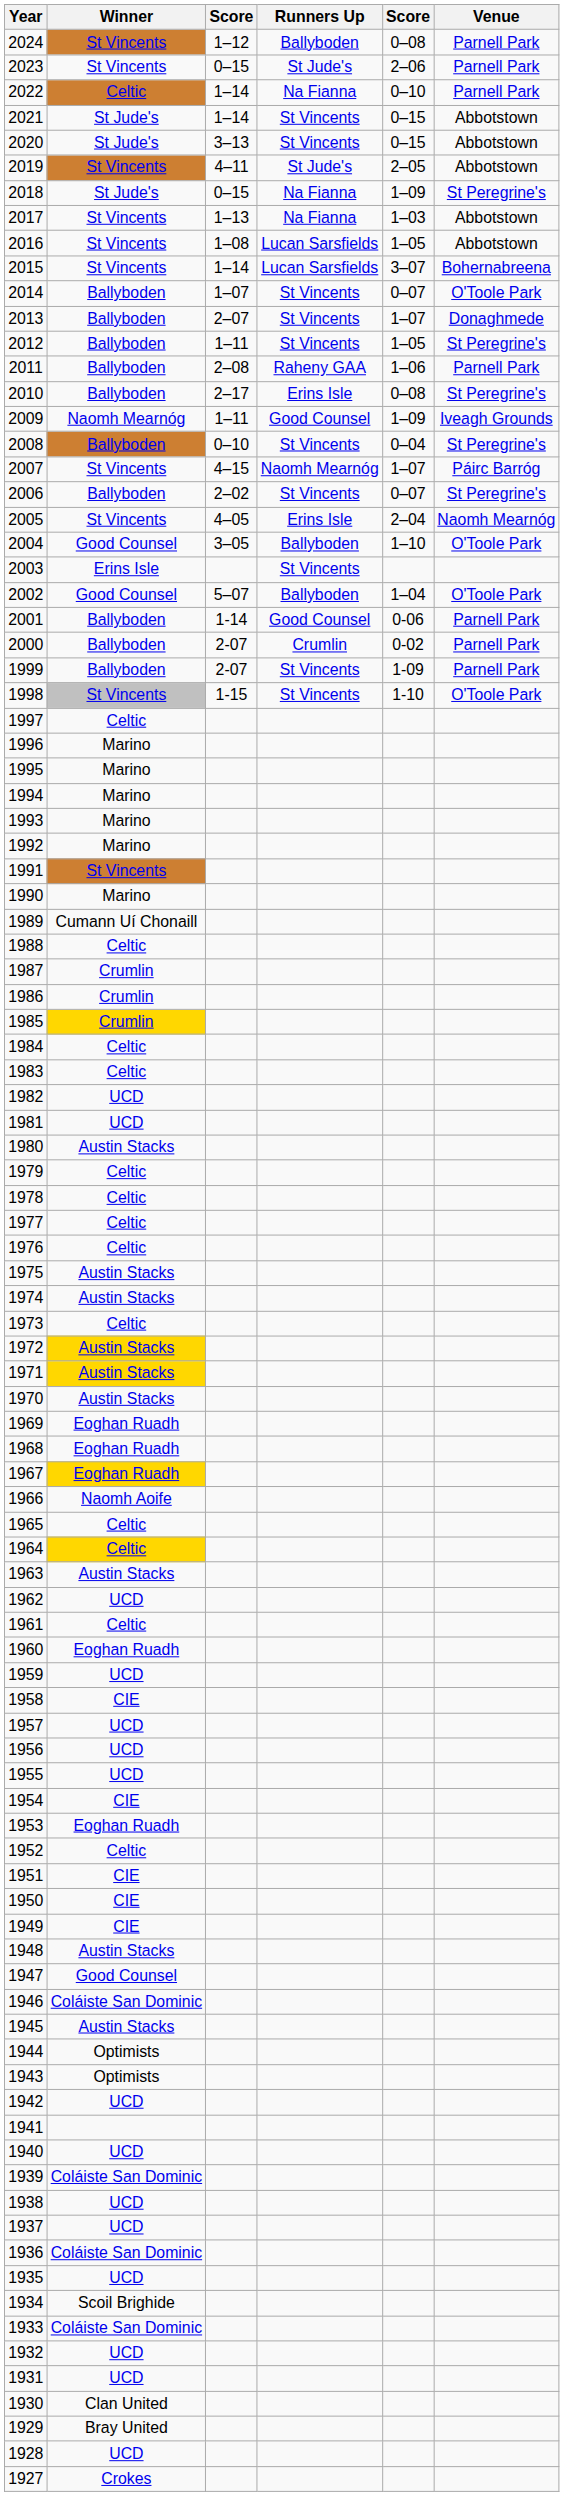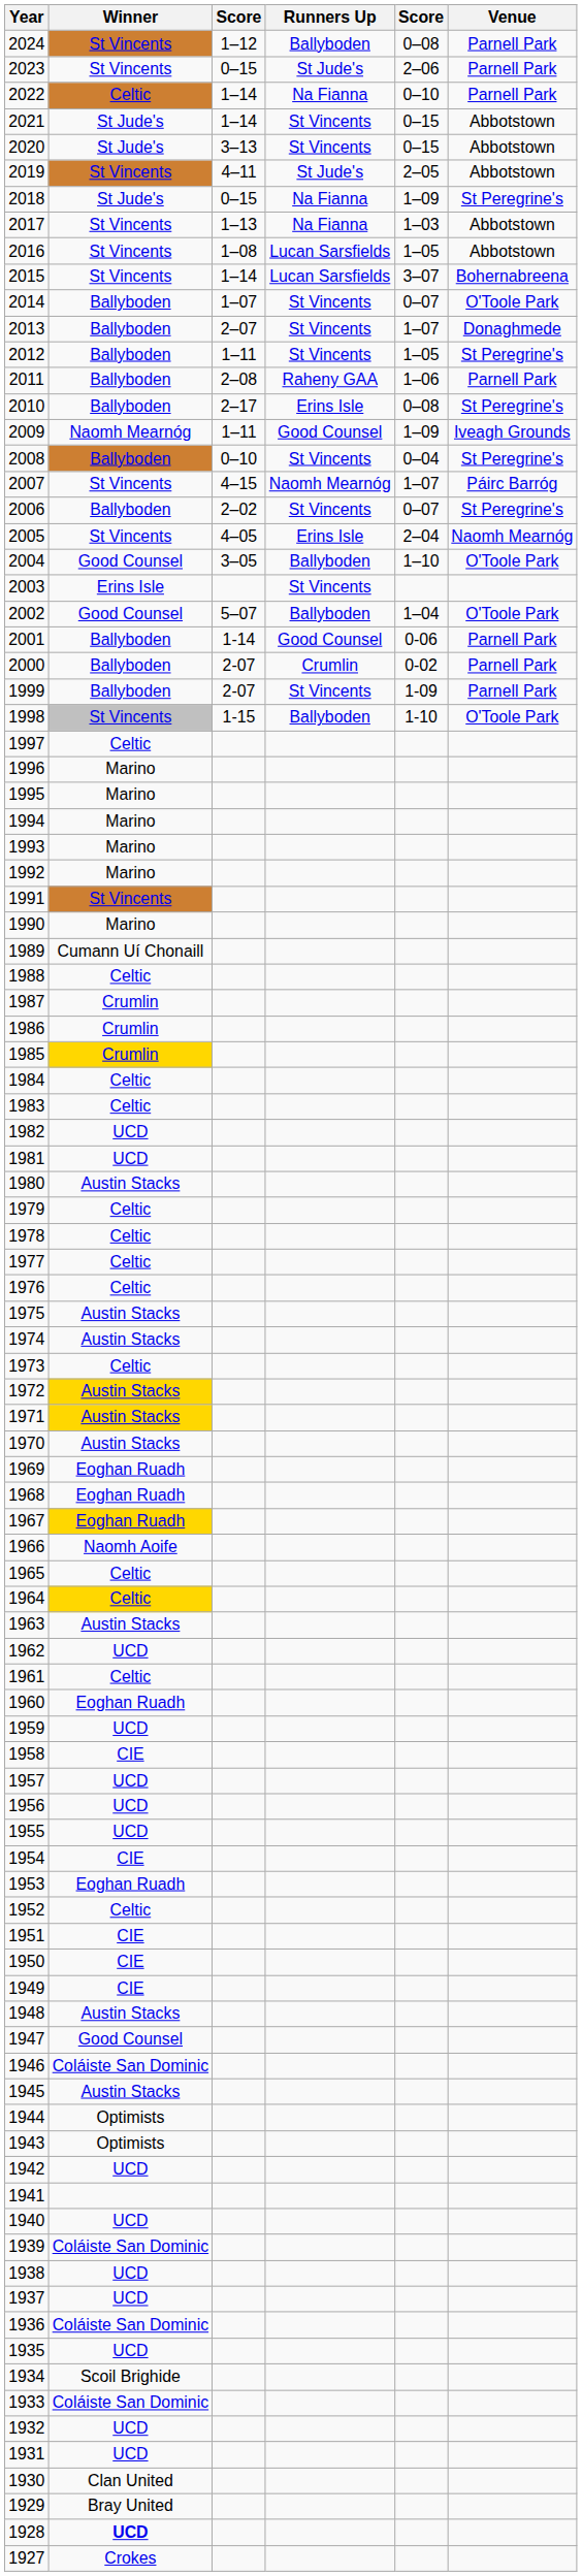 <table class="wikitable sortable" style="text-align:center;">
 <tr>
 <th>Year</th>
 <th>Winner</th>
 <th>Score</th>
 <th>Runners Up</th>
 <th>Score</th>
 <th>Venue</th>
 </tr>
 <tr>
 <td>2024</td>
 <td style="background-color:#CD7F32"><a href='#'>St Vincents</a></td>
 <td>1–12</td>
 <td><a href='#'>Ballyboden</a></td>
 <td>0–08</td>
 <td><a href='#'>Parnell Park</a></td>
 </tr>
 <tr>
 <td>2023</td>
 <td><a href='#'>St Vincents</a></td>
 <td>0–15</td>
 <td><a href='#'>St Jude's</a></td>
 <td>2–06</td>
 <td><a href='#'>Parnell Park</a></td>
 </tr>
 <tr>
 <td>2022</td>
 <td style="background-color:#CD7F32"><a href='#'>Celtic</a></td>
 <td>1–14</td>
 <td><a href='#'>Na Fianna</a></td>
 <td>0–10</td>
 <td><a href='#'>Parnell Park</a></td>
 </tr>
 <tr>
 <td>2021</td>
 <td><a href='#'>St Jude's</a></td>
 <td>1–14</td>
 <td><a href='#'>St Vincents</a></td>
 <td>0–15</td>
 <td>Abbotstown</td>
 </tr>
 <tr>
 <td>2020</td>
 <td><a href='#'>St Jude's</a></td>
 <td>3–13</td>
 <td><a href='#'>St Vincents</a></td>
 <td>0–15</td>
 <td>Abbotstown</td>
 </tr>
 <tr>
 <td>2019</td>
 <td style="background-color:#CD7F32"><a href='#'>St Vincents</a></td>
 <td>4–11</td>
 <td><a href='#'>St Jude's</a></td>
 <td>2–05</td>
 <td>Abbotstown</td>
 </tr>
 <tr>
 <td>2018</td>
 <td><a href='#'>St Jude's</a></td>
 <td>0–15</td>
 <td><a href='#'>Na Fianna</a></td>
 <td>1–09</td>
 <td><a href='#'>St Peregrine's</a></td>
 </tr>
 <tr>
 <td>2017</td>
 <td><a href='#'>St Vincents</a></td>
 <td>1–13</td>
 <td><a href='#'>Na Fianna</a></td>
 <td>1–03</td>
 <td>Abbotstown</td>
 </tr>
 <tr>
 <td>2016</td>
 <td><a href='#'>St Vincents</a></td>
 <td>1–08</td>
 <td><a href='#'>Lucan Sarsfields</a></td>
 <td>1–05</td>
 <td>Abbotstown</td>
 </tr>
 <tr>
 <td>2015</td>
 <td><a href='#'>St Vincents</a></td>
 <td>1–14</td>
 <td><a href='#'>Lucan Sarsfields</a></td>
 <td>3–07</td>
 <td><a href='#'>Bohernabreena</a></td>
 </tr>
 <tr>
 <td>2014</td>
 <td><a href='#'>Ballyboden</a></td>
 <td>1–07</td>
 <td><a href='#'>St Vincents</a></td>
 <td>0–07</td>
 <td><a href='#'>O'Toole Park</a></td>
 </tr>
 <tr>
 <td>2013</td>
 <td><a href='#'>Ballyboden</a></td>
 <td>2–07</td>
 <td><a href='#'>St Vincents</a></td>
 <td>1–07</td>
 <td><a href='#'>Donaghmede</a></td>
 </tr>
 <tr>
 <td>2012</td>
 <td><a href='#'>Ballyboden</a></td>
 <td>1–11</td>
 <td><a href='#'>St Vincents</a></td>
 <td>1–05</td>
 <td><a href='#'>St Peregrine's</a></td>
 </tr>
 <tr>
 <td>2011</td>
 <td><a href='#'>Ballyboden</a></td>
 <td>2–08</td>
 <td><a href='#'>Raheny GAA</a></td>
 <td>1–06</td>
 <td><a href='#'>Parnell Park</a></td>
 </tr>
 <tr>
 <td>2010</td>
 <td><a href='#'>Ballyboden</a></td>
 <td>2–17</td>
 <td><a href='#'>Erins Isle</a></td>
 <td>0–08</td>
 <td><a href='#'>St Peregrine's</a></td>
 </tr>
 <tr>
 <td>2009</td>
 <td><a href='#'>Naomh Mearnóg</a></td>
 <td>1–11</td>
 <td><a href='#'>Good Counsel</a></td>
 <td>1–09</td>
 <td><a href='#'>Iveagh Grounds</a></td>
 </tr>
 <tr>
 <td>2008</td>
 <td style="background-color:#CD7F32"><a href='#'>Ballyboden</a></td>
 <td>0–10</td>
 <td><a href='#'>St Vincents</a></td>
 <td>0–04</td>
 <td><a href='#'>St Peregrine's</a></td>
 </tr>
 <tr>
 <td>2007</td>
 <td><a href='#'>St Vincents</a></td>
 <td>4–15</td>
 <td><a href='#'>Naomh Mearnóg</a></td>
 <td>1–07</td>
 <td><a href='#'>Páirc Barróg</a></td>
 </tr>
 <tr>
 <td>2006</td>
 <td><a href='#'>Ballyboden</a></td>
 <td>2–02</td>
 <td><a href='#'>St Vincents</a></td>
 <td>0–07</td>
 <td><a href='#'>St Peregrine's</a></td>
 </tr>
 <tr>
 <td>2005</td>
 <td><a href='#'>St Vincents</a></td>
 <td>4–05</td>
 <td><a href='#'>Erins Isle</a></td>
 <td>2–04</td>
 <td><a href='#'>Naomh Mearnóg</a></td>
 </tr>
 <tr>
 <td>2004</td>
 <td><a href='#'>Good Counsel</a></td>
 <td>3–05</td>
 <td><a href='#'>Ballyboden</a></td>
 <td>1–10</td>
 <td><a href='#'>O'Toole Park</a></td>
 </tr>
 <tr>
 <td>2003</td>
 <td><a href='#'>Erins Isle</a></td>
 <td></td>
 <td><a href='#'>St Vincents</a></td>
 <td></td>
 <td></td>
 </tr>
 <tr>
 <td>2002</td>
 <td><a href='#'>Good Counsel</a></td>
 <td>5–07</td>
 <td><a href='#'>Ballyboden</a></td>
 <td>1–04</td>
 <td><a href='#'>O'Toole Park</a></td>
 </tr>
 <tr>
 <td>2001</td>
 <td><a href='#'>Ballyboden</a></td>
 <td>1-14</td>
 <td><a href='#'>Good Counsel</a></td>
 <td>0-06</td>
 <td><a href='#'>Parnell Park</a></td>
 </tr>
 <tr>
 <td>2000</td>
 <td><a href='#'>Ballyboden</a></td>
 <td>2-07</td>
 <td><a href='#'>Crumlin</a></td>
 <td>0-02</td>
 <td><a href='#'>Parnell Park</a></td>
 </tr>
 <tr>
 <td>1999</td>
 <td><a href='#'>Ballyboden</a></td>
 <td>2-07</td>
 <td><a href='#'>St Vincents</a></td>
 <td>1-09</td>
 <td><a href='#'>Parnell Park</a></td>
 </tr>
 <tr>
 <td>1998</td>
 <td style="background-color:#C0C0C0"><a href='#'>St Vincents</a></td>
 <td>1-15</td>
-<td><a href='#'>St Vincents</a></td>
+<td><a href='#'>Ballyboden</a></td>
 <td>1-10</td>
 <td><a href='#'>O'Toole Park</a></td>
 </tr>
 <tr>
 <td>1997</td>
 <td><a href='#'>Celtic</a></td>
 <td></td>
 <td></td>
 <td></td>
 <td></td>
 </tr>
 <tr>
 <td>1996</td>
 <td>Marino</td>
 <td></td>
 <td></td>
 <td></td>
 <td></td>
 </tr>
 <tr>
 <td>1995</td>
 <td>Marino</td>
 <td></td>
 <td></td>
 <td></td>
 <td></td>
 </tr>
 <tr>
 <td>1994</td>
 <td>Marino</td>
 <td></td>
 <td></td>
 <td></td>
 <td></td>
 </tr>
 <tr>
 <td>1993</td>
 <td>Marino</td>
 <td></td>
 <td></td>
 <td></td>
 <td></td>
 </tr>
 <tr>
 <td>1992</td>
 <td>Marino</td>
 <td></td>
 <td></td>
 <td></td>
 <td></td>
 </tr>
 <tr>
 <td>1991</td>
 <td style="background-color:#CD7F32"><a href='#'>St Vincents</a></td>
 <td></td>
 <td></td>
 <td></td>
 <td></td>
 </tr>
 <tr>
 <td>1990</td>
 <td>Marino</td>
 <td></td>
 <td></td>
 <td></td>
 <td></td>
 </tr>
 <tr>
 <td>1989</td>
 <td>Cumann Uí Chonaill</td>
 <td></td>
 <td></td>
 <td></td>
 <td></td>
 </tr>
 <tr>
 <td>1988</td>
 <td><a href='#'>Celtic</a></td>
 <td></td>
 <td></td>
 <td></td>
 <td></td>
 </tr>
 <tr>
 <td>1987</td>
 <td><a href='#'>Crumlin</a></td>
 <td></td>
 <td></td>
 <td></td>
 <td></td>
 </tr>
 <tr>
 <td>1986</td>
 <td><a href='#'>Crumlin</a></td>
 <td></td>
 <td></td>
 <td></td>
 <td></td>
 </tr>
 <tr>
 <td>1985</td>
 <td style="background-color:#FFD700"><a href='#'>Crumlin</a></td>
 <td></td>
 <td></td>
 <td></td>
 <td></td>
 </tr>
 <tr>
 <td>1984</td>
 <td><a href='#'>Celtic</a></td>
 <td></td>
 <td></td>
 <td></td>
 <td></td>
 </tr>
 <tr>
 <td>1983</td>
 <td><a href='#'>Celtic</a></td>
 <td></td>
 <td></td>
 <td></td>
 <td></td>
 </tr>
 <tr>
 <td>1982</td>
 <td><a href='#'>UCD</a></td>
 <td></td>
 <td></td>
 <td></td>
 <td></td>
 </tr>
 <tr>
 <td>1981</td>
 <td><a href='#'>UCD</a></td>
 <td></td>
 <td></td>
 <td></td>
 <td></td>
 </tr>
 <tr>
 <td>1980</td>
 <td><a href='#'>Austin Stacks</a></td>
 <td></td>
 <td></td>
 <td></td>
 <td></td>
 </tr>
 <tr>
 <td>1979</td>
 <td><a href='#'>Celtic</a></td>
 <td></td>
 <td></td>
 <td></td>
 <td></td>
 </tr>
 <tr>
 <td>1978</td>
 <td><a href='#'>Celtic</a></td>
 <td></td>
 <td></td>
 <td></td>
 <td></td>
 </tr>
 <tr>
 <td>1977</td>
 <td><a href='#'>Celtic</a></td>
 <td></td>
 <td></td>
 <td></td>
 <td></td>
 </tr>
 <tr>
 <td>1976</td>
 <td><a href='#'>Celtic</a></td>
 <td></td>
 <td></td>
 <td></td>
 <td></td>
 </tr>
 <tr>
 <td>1975</td>
 <td><a href='#'>Austin Stacks</a></td>
 <td></td>
 <td></td>
 <td></td>
 <td></td>
 </tr>
 <tr>
 <td>1974</td>
 <td><a href='#'>Austin Stacks</a></td>
 <td></td>
 <td></td>
 <td></td>
 <td></td>
 </tr>
 <tr>
 <td>1973</td>
 <td><a href='#'>Celtic</a></td>
 <td></td>
 <td></td>
 <td></td>
 <td></td>
 </tr>
 <tr>
 <td>1972</td>
 <td style="background-color:#FFD700"><a href='#'>Austin Stacks</a></td>
 <td></td>
 <td></td>
 <td></td>
 <td></td>
 </tr>
 <tr>
 <td>1971</td>
 <td style="background-color:#FFD700"><a href='#'>Austin Stacks</a></td>
 <td></td>
 <td></td>
 <td></td>
 <td></td>
 </tr>
 <tr>
 <td>1970</td>
 <td><a href='#'>Austin Stacks</a></td>
 <td></td>
 <td></td>
 <td></td>
 <td></td>
 </tr>
 <tr>
 <td>1969</td>
 <td><a href='#'>Eoghan Ruadh</a></td>
 <td></td>
 <td></td>
 <td></td>
 <td></td>
 </tr>
 <tr>
 <td>1968</td>
 <td><a href='#'>Eoghan Ruadh</a></td>
 <td></td>
 <td></td>
 <td></td>
 <td></td>
 </tr>
 <tr>
 <td>1967</td>
 <td style="background-color:#FFD700"><a href='#'>Eoghan Ruadh</a></td>
 <td></td>
 <td></td>
 <td></td>
 <td></td>
 </tr>
 <tr>
 <td>1966</td>
 <td><a href='#'>Naomh Aoife</a></td>
 <td></td>
 <td></td>
 <td></td>
 <td></td>
 </tr>
 <tr>
 <td>1965</td>
 <td><a href='#'>Celtic</a></td>
 <td></td>
 <td></td>
 <td></td>
 <td></td>
 </tr>
 <tr>
 <td>1964</td>
 <td style="background-color:#FFD700"><a href='#'>Celtic</a></td>
 <td></td>
 <td></td>
 <td></td>
 <td></td>
 </tr>
 <tr>
 <td>1963</td>
 <td><a href='#'>Austin Stacks</a></td>
 <td></td>
 <td></td>
 <td></td>
 <td></td>
 </tr>
 <tr>
 <td>1962</td>
 <td><a href='#'>UCD</a></td>
 <td></td>
 <td></td>
 <td></td>
 <td></td>
 </tr>
 <tr>
 <td>1961</td>
 <td><a href='#'>Celtic</a></td>
 <td></td>
 <td></td>
 <td></td>
 <td></td>
 </tr>
 <tr>
 <td>1960</td>
 <td><a href='#'>Eoghan Ruadh</a></td>
 <td></td>
 <td></td>
 <td></td>
 <td></td>
 </tr>
 <tr>
 <td>1959</td>
 <td><a href='#'>UCD</a></td>
 <td></td>
 <td></td>
 <td></td>
 <td></td>
 </tr>
 <tr>
 <td>1958</td>
 <td><a href='#'>CIE</a></td>
 <td></td>
 <td></td>
 <td></td>
 <td></td>
 </tr>
 <tr>
 <td>1957</td>
 <td><a href='#'>UCD</a></td>
 <td></td>
 <td></td>
 <td></td>
 <td></td>
 </tr>
 <tr>
 <td>1956</td>
 <td><a href='#'>UCD</a></td>
 <td></td>
 <td></td>
 <td></td>
 <td></td>
 </tr>
 <tr>
 <td>1955</td>
 <td><a href='#'>UCD</a></td>
 <td></td>
 <td></td>
 <td></td>
 <td></td>
 </tr>
 <tr>
 <td>1954</td>
 <td><a href='#'>CIE</a></td>
 <td></td>
 <td></td>
 <td></td>
 <td></td>
 </tr>
 <tr>
 <td>1953</td>
 <td><a href='#'>Eoghan Ruadh</a></td>
 <td></td>
 <td></td>
 <td></td>
 <td></td>
 </tr>
 <tr>
 <td>1952</td>
 <td><a href='#'>Celtic</a></td>
 <td></td>
 <td></td>
 <td></td>
 <td></td>
 </tr>
 <tr>
 <td>1951</td>
 <td><a href='#'>CIE</a></td>
 <td></td>
 <td></td>
 <td></td>
 <td></td>
 </tr>
 <tr>
 <td>1950</td>
 <td><a href='#'>CIE</a></td>
 <td></td>
 <td></td>
 <td></td>
 <td></td>
 </tr>
 <tr>
 <td>1949</td>
 <td><a href='#'>CIE</a></td>
 <td></td>
 <td></td>
 <td></td>
 <td></td>
 </tr>
 <tr>
 <td>1948</td>
 <td><a href='#'>Austin Stacks</a></td>
 <td></td>
 <td></td>
 <td></td>
 <td></td>
 </tr>
 <tr>
 <td>1947</td>
 <td><a href='#'>Good Counsel</a></td>
 <td></td>
 <td></td>
 <td></td>
 <td></td>
 </tr>
 <tr>
 <td>1946</td>
 <td><a href='#'>Coláiste San Dominic</a></td>
 <td></td>
 <td></td>
 <td></td>
 <td></td>
 </tr>
 <tr>
 <td>1945</td>
 <td><a href='#'>Austin Stacks</a></td>
 <td></td>
 <td></td>
 <td></td>
 <td></td>
 </tr>
 <tr>
 <td>1944</td>
 <td>Optimists</td>
 <td></td>
 <td></td>
 <td></td>
 <td></td>
 </tr>
 <tr>
 <td>1943</td>
 <td>Optimists</td>
 <td></td>
 <td></td>
 <td></td>
 <td></td>
 </tr>
 <tr>
 <td>1942</td>
 <td><a href='#'>UCD</a></td>
 <td></td>
 <td></td>
 <td></td>
 <td></td>
 </tr>
 <tr>
 <td>1941</td>
 <td></td>
 <td></td>
 <td></td>
 <td></td>
 <td></td>
 </tr>
 <tr>
 <td>1940</td>
 <td><a href='#'>UCD</a></td>
 <td></td>
 <td></td>
 <td></td>
 <td></td>
 </tr>
 <tr>
 <td>1939</td>
 <td><a href='#'>Coláiste San Dominic</a></td>
 <td></td>
 <td></td>
 <td></td>
 <td></td>
 </tr>
 <tr>
 <td>1938</td>
 <td><a href='#'>UCD</a></td>
 <td></td>
 <td></td>
 <td></td>
 <td></td>
 </tr>
 <tr>
 <td>1937</td>
 <td><a href='#'>UCD</a></td>
 <td></td>
 <td></td>
 <td></td>
 <td></td>
 </tr>
 <tr>
 <td>1936</td>
 <td><a href='#'>Coláiste San Dominic</a></td>
 <td></td>
 <td></td>
 <td></td>
 <td></td>
 </tr>
 <tr>
 <td>1935</td>
 <td><a href='#'>UCD</a></td>
 <td></td>
 <td></td>
 <td></td>
 <td></td>
 </tr>
 <tr>
 <td>1934</td>
 <td>Scoil Brighide</td>
 <td></td>
 <td></td>
 <td></td>
 <td></td>
 </tr>
 <tr>
 <td>1933</td>
 <td><a href='#'>Coláiste San Dominic</a></td>
 <td></td>
 <td></td>
 <td></td>
 <td></td>
 </tr>
 <tr>
 <td>1932</td>
 <td><a href='#'>UCD</a></td>
 <td></td>
 <td></td>
 <td></td>
 <td></td>
 </tr>
 <tr>
 <td>1931</td>
 <td><a href='#'>UCD</a></td>
 <td></td>
 <td></td>
 <td></td>
 <td></td>
 </tr>
 <tr>
 <td>1930</td>
 <td>Clan United</td>
 <td></td>
 <td></td>
 <td></td>
 <td></td>
 </tr>
 <tr>
 <td>1929</td>
 <td>Bray United</td>
 <td></td>
 <td></td>
 <td></td>
 <td></td>
 </tr>
 <tr>
 <td>1928</td>
-<td><a href='#'>UCD</a></td>
+<td><strong><a href='#'>UCD</a></strong></td>
 <td></td>
 <td></td>
 <td></td>
 <td></td>
 </tr>
 <tr>
 <td>1927</td>
 <td><a href='#'>Crokes</a></td>
 <td></td>
 <td></td>
 <td></td>
 <td></td>
 </tr>
 </table>
